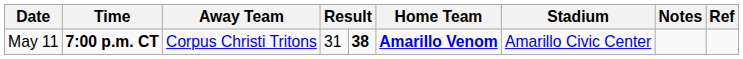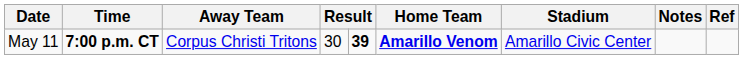 <table class="wikitable">
 <tr>
 <th>Date</th>
 <th>Time</th>
 <th>Away Team</th>
 <th colspan="2">Result</th>
 <th>Home Team</th>
 <th>Stadium</th>
 <th>Notes</th>
 <th>Ref</th>
 </tr>
 <tr>
 <td>May 11</td>
 <td><strong>7:00 p.m. CT</strong></td>
 <td><a href='#'>Corpus Christi Tritons</a></td>
-<td>31</td>
-<td><strong>38</strong></td>
+<td>30</td>
+<td><strong>39</strong></td>
 <td><strong><a href='#'>Amarillo Venom</a></strong></td>
 <td><a href='#'>Amarillo Civic Center</a></td>
 <td></td>
 <td></td>
 </tr>
 </table>
